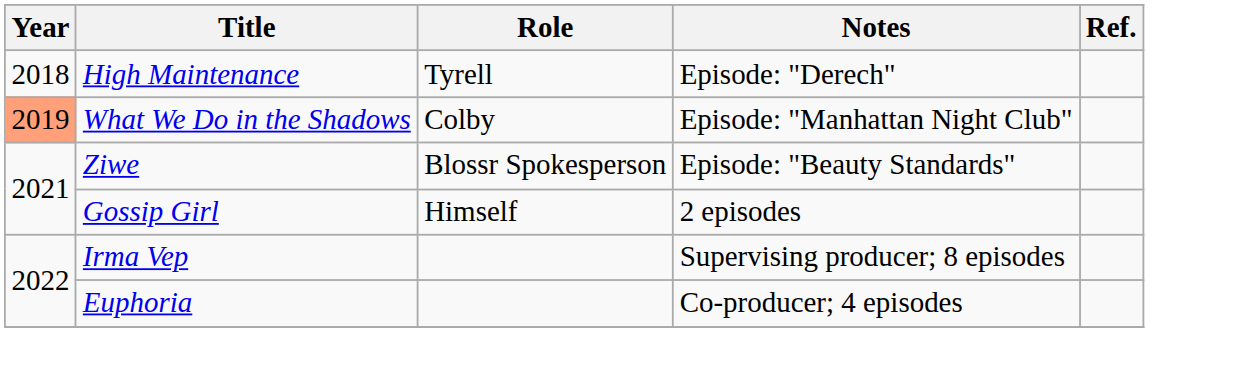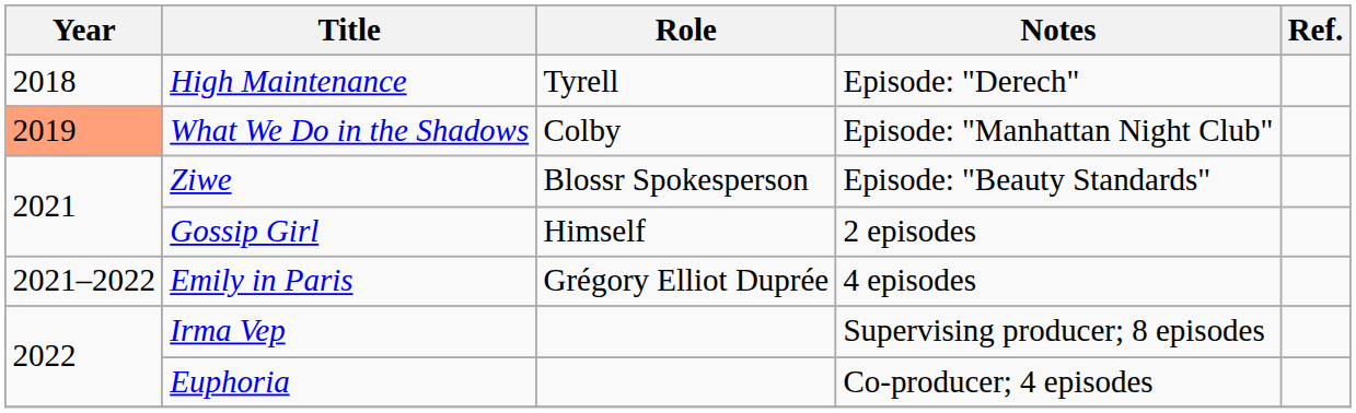 <table class="wikitable sortable">
 <tr>
 <th>Year</th>
 <th>Title</th>
 <th>Role</th>
 <th>Notes</th>
 <th class="unsortable">Ref.</th>
 </tr>
 <tr>
 <td>2018</td>
 <td><em><a href='#'>High Maintenance</a></em></td>
 <td>Tyrell</td>
 <td>Episode: "Derech"</td>
 <td></td>
 </tr>
 <tr>
 <td style="background: lightsalmon;">2019</td>
 <td><em><a href='#'>What We Do in the Shadows</a></em></td>
 <td>Colby</td>
 <td>Episode: "Manhattan Night Club"</td>
 <td></td>
 </tr>
 <tr>
 <td rowspan=2>2021</td>
 <td><em><a href='#'>Ziwe</a></em></td>
 <td>Blossr Spokesperson</td>
 <td>Episode: "Beauty Standards"</td>
 <td></td>
 </tr>
 <tr>
 <td><em><a href='#'>Gossip Girl</a></em></td>
 <td>Himself</td>
 <td>2 episodes</td>
 <td></td>
 </tr>
 <tr>
+<td>2021–2022</td>
+<td><em><a href='#'>Emily in Paris</a></em></td>
+<td>Grégory Elliot Duprée</td>
+<td>4 episodes</td>
+<td></td>
+</tr>
+<tr>
 <td rowspan=2>2022</td>
 <td><em><a href='#'>Irma Vep</a></em></td>
 <td></td>
 <td>Supervising producer; 8 episodes</td>
 <td></td>
 </tr>
 <tr>
 <td><em><a href='#'>Euphoria</a></em></td>
 <td></td>
 <td>Co-producer; 4 episodes</td>
 <td></td>
 </tr>
 <tr>
 </tr>
 </table>
